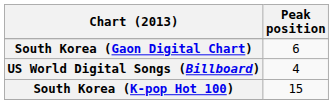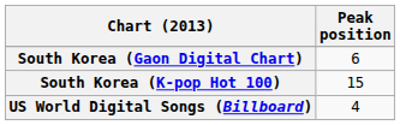 <table class="wikitable sortable plainrowheaders" style="text-align:center;">
 <tr>
 <th>Chart (2013)</th>
 <th>Peak<br>position</th>
 </tr>
 <tr>
 </tr>
 <tr>
 <th scope="row">South Korea (<a href='#'>Gaon Digital Chart</a>)</th>
 <td align="center">6</td>
 </tr>
 <tr>
+<th scope="row">South Korea (<a href='#'>K-pop Hot 100</a>)</th>
+<td align="center">15</td>
+</tr>
+<tr>
 <th scope="row">US World Digital Songs (<em><a href='#'>Billboard</a></em>)</th>
 <td align="center">4</td>
 </tr>
 <tr>
-<th scope="row">South Korea (<a href='#'>K-pop Hot 100</a>)</th>
-<td align="center">15</td>
-</tr>
-<tr>
 </tr>
 </table>
